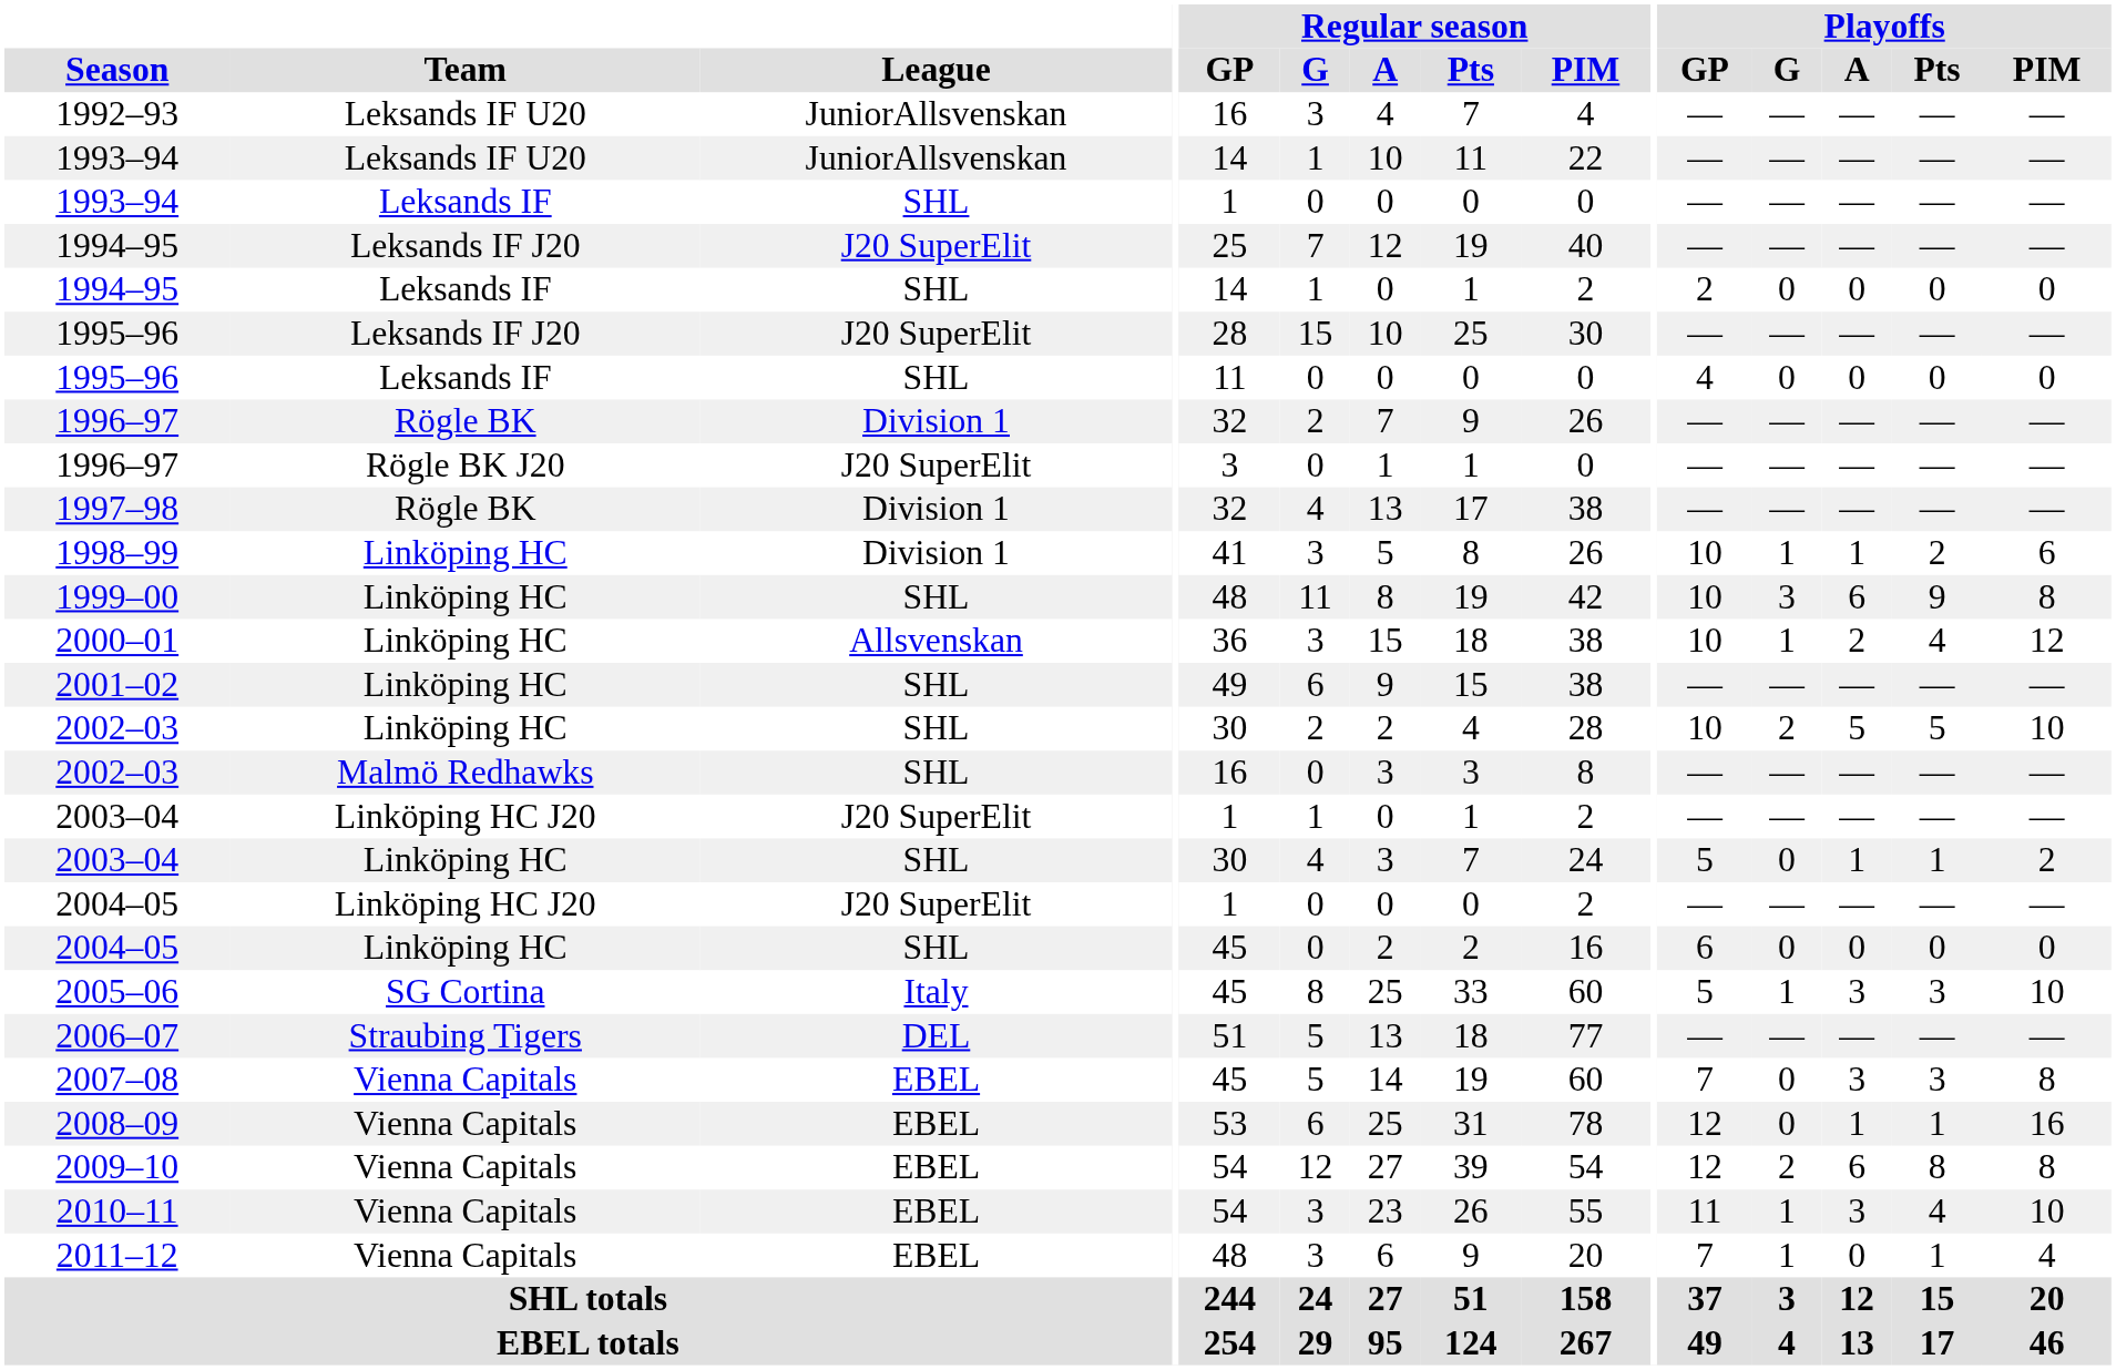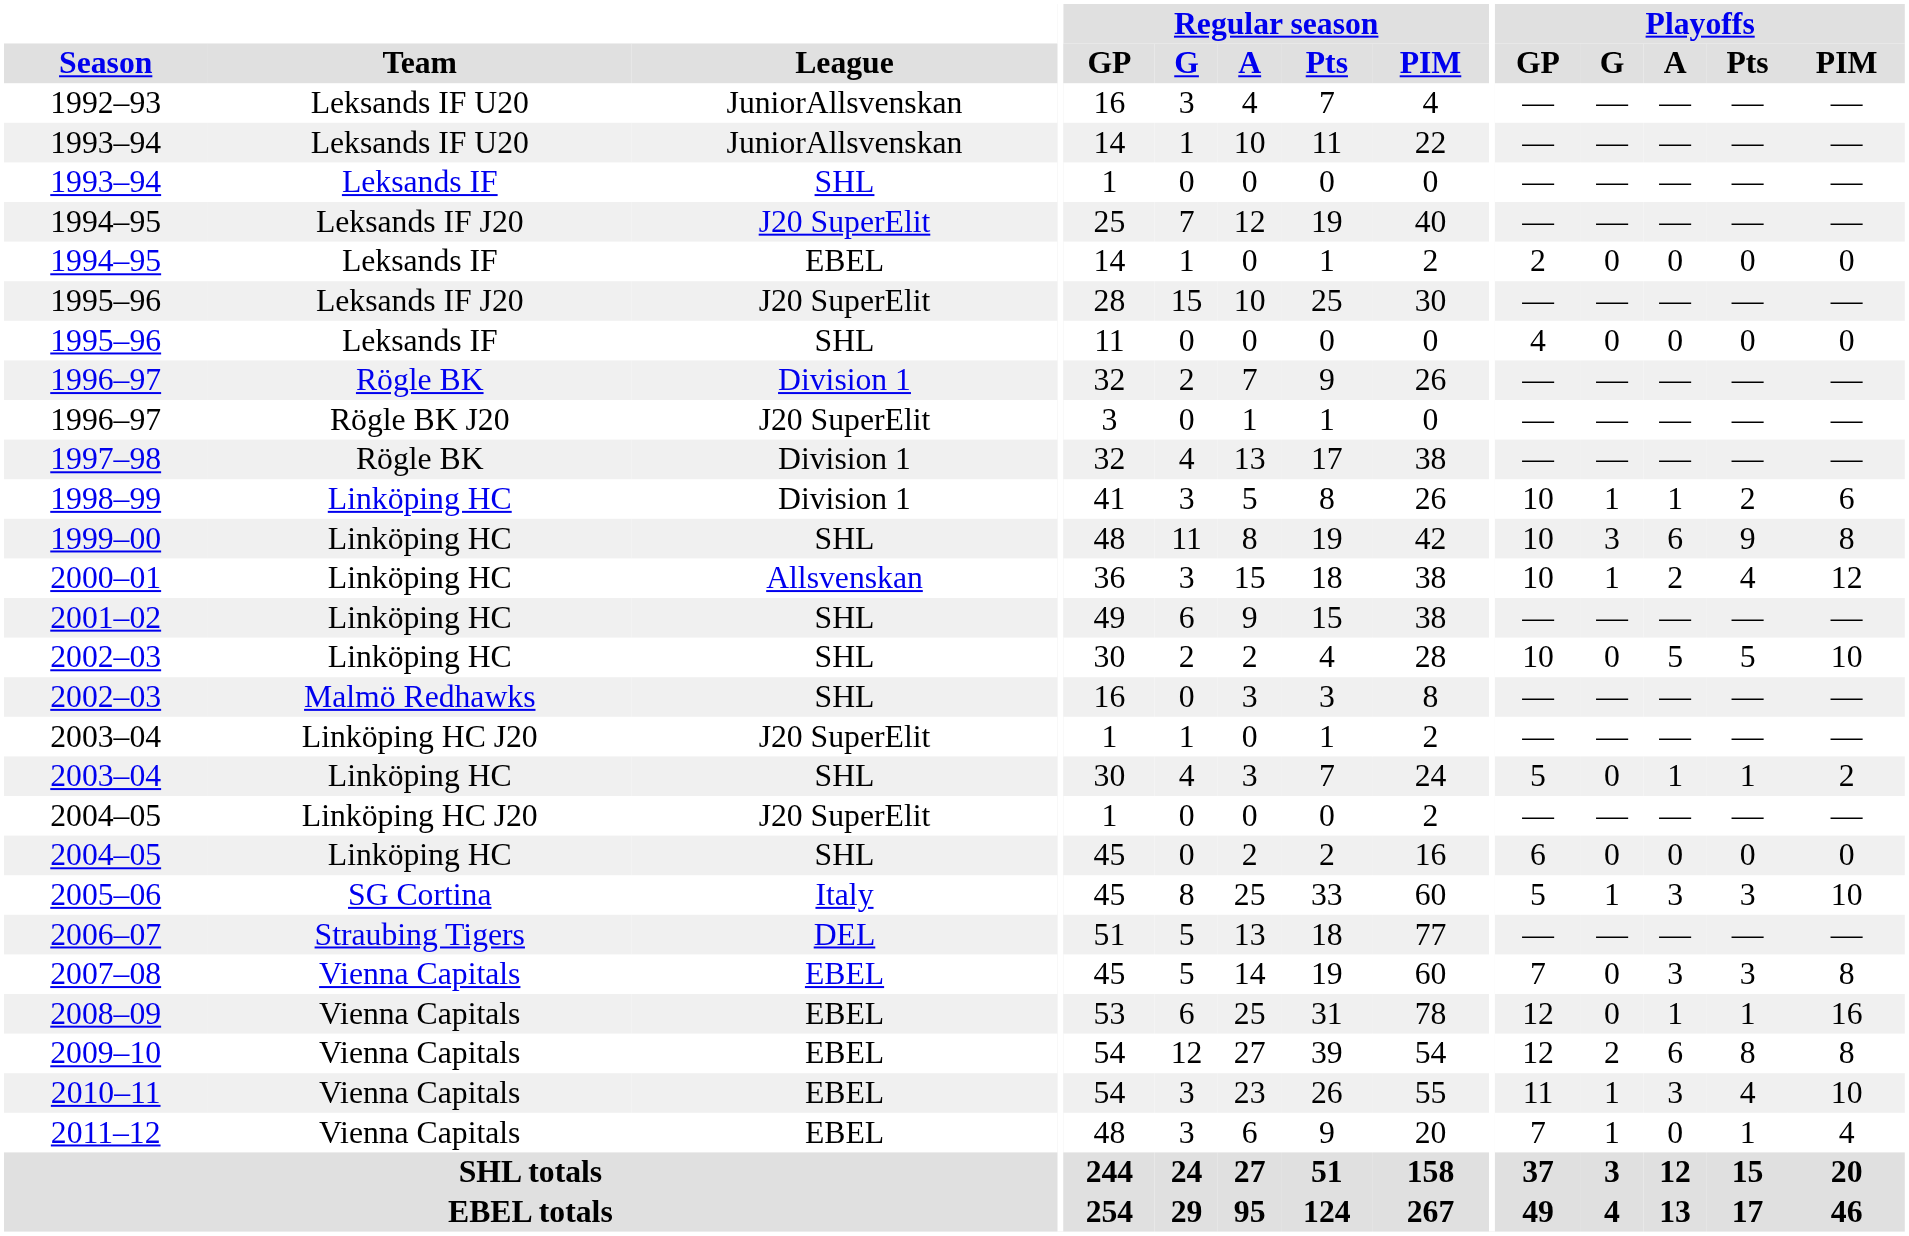 <table border="0" cellpadding="1" cellspacing="0" style="text-align:center; width:60em">
 <tr bgcolor="#e0e0e0">
 <th colspan="3" bgcolor="#ffffff"></th>
 <th rowspan="99" bgcolor="#ffffff"></th>
 <th colspan="5"><a href='#'>Regular season</a></th>
 <th rowspan="99" bgcolor="#ffffff"></th>
 <th colspan="5"><a href='#'>Playoffs</a></th>
 </tr>
 <tr bgcolor="#e0e0e0">
 <th><a href='#'>Season</a></th>
 <th>Team</th>
 <th>League</th>
 <th>GP</th>
 <th><a href='#'>G</a></th>
 <th><a href='#'>A</a></th>
 <th><a href='#'>Pts</a></th>
 <th><a href='#'>PIM</a></th>
 <th>GP</th>
 <th>G</th>
 <th>A</th>
 <th>Pts</th>
 <th>PIM</th>
 </tr>
 <tr>
 <td>1992–93</td>
 <td>Leksands IF U20</td>
 <td>JuniorAllsvenskan</td>
 <td>16</td>
 <td>3</td>
 <td>4</td>
 <td>7</td>
 <td>4</td>
 <td>—</td>
 <td>—</td>
 <td>—</td>
 <td>—</td>
 <td>—</td>
 </tr>
 <tr bgcolor="#f0f0f0">
 <td>1993–94</td>
 <td>Leksands IF U20</td>
 <td>JuniorAllsvenskan</td>
 <td>14</td>
 <td>1</td>
 <td>10</td>
 <td>11</td>
 <td>22</td>
 <td>—</td>
 <td>—</td>
 <td>—</td>
 <td>—</td>
 <td>—</td>
 </tr>
 <tr>
 <td><a href='#'>1993–94</a></td>
 <td><a href='#'>Leksands IF</a></td>
 <td><a href='#'>SHL</a></td>
 <td>1</td>
 <td>0</td>
 <td>0</td>
 <td>0</td>
 <td>0</td>
 <td>—</td>
 <td>—</td>
 <td>—</td>
 <td>—</td>
 <td>—</td>
 </tr>
 <tr bgcolor="#f0f0f0">
 <td>1994–95</td>
 <td>Leksands IF J20</td>
 <td><a href='#'>J20 SuperElit</a></td>
 <td>25</td>
 <td>7</td>
 <td>12</td>
 <td>19</td>
 <td>40</td>
 <td>—</td>
 <td>—</td>
 <td>—</td>
 <td>—</td>
 <td>—</td>
 </tr>
 <tr>
 <td><a href='#'>1994–95</a></td>
 <td>Leksands IF</td>
-<td>SHL</td>
+<td>EBEL</td>
 <td>14</td>
 <td>1</td>
 <td>0</td>
 <td>1</td>
 <td>2</td>
 <td>2</td>
 <td>0</td>
 <td>0</td>
 <td>0</td>
 <td>0</td>
 </tr>
 <tr bgcolor="#f0f0f0">
 <td>1995–96</td>
 <td>Leksands IF J20</td>
 <td>J20 SuperElit</td>
 <td>28</td>
 <td>15</td>
 <td>10</td>
 <td>25</td>
 <td>30</td>
 <td>—</td>
 <td>—</td>
 <td>—</td>
 <td>—</td>
 <td>—</td>
 </tr>
 <tr>
 <td><a href='#'>1995–96</a></td>
 <td>Leksands IF</td>
 <td>SHL</td>
 <td>11</td>
 <td>0</td>
 <td>0</td>
 <td>0</td>
 <td>0</td>
 <td>4</td>
 <td>0</td>
 <td>0</td>
 <td>0</td>
 <td>0</td>
 </tr>
 <tr bgcolor="#f0f0f0">
 <td><a href='#'>1996–97</a></td>
 <td><a href='#'>Rögle BK</a></td>
 <td><a href='#'>Division 1</a></td>
 <td>32</td>
 <td>2</td>
 <td>7</td>
 <td>9</td>
 <td>26</td>
 <td>—</td>
 <td>—</td>
 <td>—</td>
 <td>—</td>
 <td>—</td>
 </tr>
 <tr>
 <td>1996–97</td>
 <td>Rögle BK J20</td>
 <td>J20 SuperElit</td>
 <td>3</td>
 <td>0</td>
 <td>1</td>
 <td>1</td>
 <td>0</td>
 <td>—</td>
 <td>—</td>
 <td>—</td>
 <td>—</td>
 <td>—</td>
 </tr>
 <tr bgcolor="#f0f0f0">
 <td><a href='#'>1997–98</a></td>
 <td>Rögle BK</td>
 <td>Division 1</td>
 <td>32</td>
 <td>4</td>
 <td>13</td>
 <td>17</td>
 <td>38</td>
 <td>—</td>
 <td>—</td>
 <td>—</td>
 <td>—</td>
 <td>—</td>
 </tr>
 <tr>
 <td><a href='#'>1998–99</a></td>
 <td><a href='#'>Linköping HC</a></td>
 <td>Division 1</td>
 <td>41</td>
 <td>3</td>
 <td>5</td>
 <td>8</td>
 <td>26</td>
 <td>10</td>
 <td>1</td>
 <td>1</td>
 <td>2</td>
 <td>6</td>
 </tr>
 <tr bgcolor="#f0f0f0">
 <td><a href='#'>1999–00</a></td>
 <td>Linköping HC</td>
 <td>SHL</td>
 <td>48</td>
 <td>11</td>
 <td>8</td>
 <td>19</td>
 <td>42</td>
 <td>10</td>
 <td>3</td>
 <td>6</td>
 <td>9</td>
 <td>8</td>
 </tr>
 <tr>
 <td><a href='#'>2000–01</a></td>
 <td>Linköping HC</td>
 <td><a href='#'>Allsvenskan</a></td>
 <td>36</td>
 <td>3</td>
 <td>15</td>
 <td>18</td>
 <td>38</td>
 <td>10</td>
 <td>1</td>
 <td>2</td>
 <td>4</td>
 <td>12</td>
 </tr>
 <tr bgcolor="#f0f0f0">
 <td><a href='#'>2001–02</a></td>
 <td>Linköping HC</td>
 <td>SHL</td>
 <td>49</td>
 <td>6</td>
 <td>9</td>
 <td>15</td>
 <td>38</td>
 <td>—</td>
 <td>—</td>
 <td>—</td>
 <td>—</td>
 <td>—</td>
 </tr>
 <tr>
 <td><a href='#'>2002–03</a></td>
 <td>Linköping HC</td>
 <td>SHL</td>
 <td>30</td>
 <td>2</td>
 <td>2</td>
 <td>4</td>
 <td>28</td>
 <td>10</td>
-<td>2</td>
+<td>0</td>
 <td>5</td>
 <td>5</td>
 <td>10</td>
 </tr>
 <tr bgcolor="#f0f0f0">
 <td><a href='#'>2002–03</a></td>
 <td><a href='#'>Malmö Redhawks</a></td>
 <td>SHL</td>
 <td>16</td>
 <td>0</td>
 <td>3</td>
 <td>3</td>
 <td>8</td>
 <td>—</td>
 <td>—</td>
 <td>—</td>
 <td>—</td>
 <td>—</td>
 </tr>
 <tr>
 <td>2003–04</td>
 <td>Linköping HC J20</td>
 <td>J20 SuperElit</td>
 <td>1</td>
 <td>1</td>
 <td>0</td>
 <td>1</td>
 <td>2</td>
 <td>—</td>
 <td>—</td>
 <td>—</td>
 <td>—</td>
 <td>—</td>
 </tr>
 <tr bgcolor="#f0f0f0">
 <td><a href='#'>2003–04</a></td>
 <td>Linköping HC</td>
 <td>SHL</td>
 <td>30</td>
 <td>4</td>
 <td>3</td>
 <td>7</td>
 <td>24</td>
 <td>5</td>
 <td>0</td>
 <td>1</td>
 <td>1</td>
 <td>2</td>
 </tr>
 <tr>
 <td>2004–05</td>
 <td>Linköping HC J20</td>
 <td>J20 SuperElit</td>
 <td>1</td>
 <td>0</td>
 <td>0</td>
 <td>0</td>
 <td>2</td>
 <td>—</td>
 <td>—</td>
 <td>—</td>
 <td>—</td>
 <td>—</td>
 </tr>
 <tr bgcolor="#f0f0f0">
 <td><a href='#'>2004–05</a></td>
 <td>Linköping HC</td>
 <td>SHL</td>
 <td>45</td>
 <td>0</td>
 <td>2</td>
 <td>2</td>
 <td>16</td>
 <td>6</td>
 <td>0</td>
 <td>0</td>
 <td>0</td>
 <td>0</td>
 </tr>
 <tr>
 <td><a href='#'>2005–06</a></td>
 <td><a href='#'>SG Cortina</a></td>
 <td><a href='#'>Italy</a></td>
 <td>45</td>
 <td>8</td>
 <td>25</td>
 <td>33</td>
 <td>60</td>
 <td>5</td>
 <td>1</td>
 <td>3</td>
 <td>3</td>
 <td>10</td>
 </tr>
 <tr bgcolor="#f0f0f0">
 <td><a href='#'>2006–07</a></td>
 <td><a href='#'>Straubing Tigers</a></td>
 <td><a href='#'>DEL</a></td>
 <td>51</td>
 <td>5</td>
 <td>13</td>
 <td>18</td>
 <td>77</td>
 <td>—</td>
 <td>—</td>
 <td>—</td>
 <td>—</td>
 <td>—</td>
 </tr>
 <tr>
 <td><a href='#'>2007–08</a></td>
 <td><a href='#'>Vienna Capitals</a></td>
 <td><a href='#'>EBEL</a></td>
 <td>45</td>
 <td>5</td>
 <td>14</td>
 <td>19</td>
 <td>60</td>
 <td>7</td>
 <td>0</td>
 <td>3</td>
 <td>3</td>
 <td>8</td>
 </tr>
 <tr bgcolor="#f0f0f0">
 <td><a href='#'>2008–09</a></td>
 <td>Vienna Capitals</td>
 <td>EBEL</td>
 <td>53</td>
 <td>6</td>
 <td>25</td>
 <td>31</td>
 <td>78</td>
 <td>12</td>
 <td>0</td>
 <td>1</td>
 <td>1</td>
 <td>16</td>
 </tr>
 <tr>
 <td><a href='#'>2009–10</a></td>
 <td>Vienna Capitals</td>
 <td>EBEL</td>
 <td>54</td>
 <td>12</td>
 <td>27</td>
 <td>39</td>
 <td>54</td>
 <td>12</td>
 <td>2</td>
 <td>6</td>
 <td>8</td>
 <td>8</td>
 </tr>
 <tr bgcolor="#f0f0f0">
 <td><a href='#'>2010–11</a></td>
 <td>Vienna Capitals</td>
 <td>EBEL</td>
 <td>54</td>
 <td>3</td>
 <td>23</td>
 <td>26</td>
 <td>55</td>
 <td>11</td>
 <td>1</td>
 <td>3</td>
 <td>4</td>
 <td>10</td>
 </tr>
 <tr>
 <td><a href='#'>2011–12</a></td>
 <td>Vienna Capitals</td>
 <td>EBEL</td>
 <td>48</td>
 <td>3</td>
 <td>6</td>
 <td>9</td>
 <td>20</td>
 <td>7</td>
 <td>1</td>
 <td>0</td>
 <td>1</td>
 <td>4</td>
 </tr>
 <tr>
 </tr>
 <tr ALIGN="center" bgcolor="#e0e0e0">
 <th colspan="3">SHL totals</th>
 <th ALIGN="center">244</th>
 <th ALIGN="center">24</th>
 <th ALIGN="center">27</th>
 <th ALIGN="center">51</th>
 <th ALIGN="center">158</th>
 <th ALIGN="center">37</th>
 <th ALIGN="center">3</th>
 <th ALIGN="center">12</th>
 <th ALIGN="center">15</th>
 <th ALIGN="center">20</th>
 </tr>
 <tr>
 </tr>
 <tr ALIGN="center" bgcolor="#e0e0e0">
 <th colspan="3">EBEL totals</th>
 <th ALIGN="center">254</th>
 <th ALIGN="center">29</th>
 <th ALIGN="center">95</th>
 <th ALIGN="center">124</th>
 <th ALIGN="center">267</th>
 <th ALIGN="center">49</th>
 <th ALIGN="center">4</th>
 <th ALIGN="center">13</th>
 <th ALIGN="center">17</th>
 <th ALIGN="center">46</th>
 </tr>
 </table>
